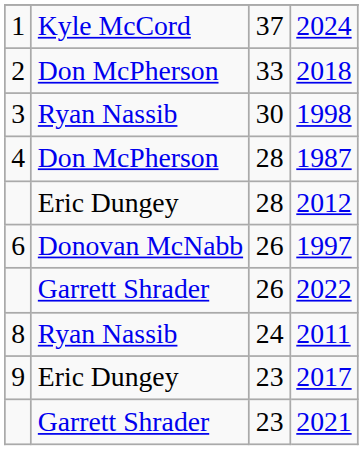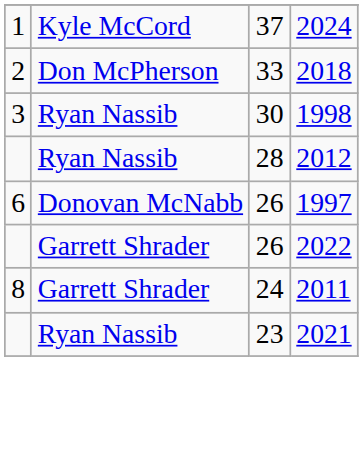 <table class="wikitable">
 <tr>
 </tr>
 <tr>
 <td>1</td>
 <td><a href='#'>Kyle McCord</a></td>
 <td><abbr>37</abbr></td>
 <td><a href='#'>2024</a></td>
 </tr>
 <tr>
 <td>2</td>
 <td><a href='#'>Don McPherson</a></td>
 <td><abbr>33</abbr></td>
 <td><a href='#'>2018</a></td>
 </tr>
 <tr>
 <td>3</td>
 <td><a href='#'>Ryan Nassib</a></td>
 <td><abbr>30</abbr></td>
 <td><a href='#'>1998</a></td>
 </tr>
 <tr>
-<td>4</td>
-<td><a href='#'>Don McPherson</a></td>
-<td><abbr>28</abbr></td>
-<td><a href='#'>1987</a></td>
-</tr>
-<tr>
 <td></td>
-<td>Eric Dungey</td>
+<td><a href='#'>Ryan Nassib</a></td>
 <td><abbr>28</abbr></td>
 <td><a href='#'>2012</a></td>
 </tr>
 <tr>
 <td>6</td>
 <td><a href='#'>Donovan McNabb</a></td>
 <td><abbr>26</abbr></td>
 <td><a href='#'>1997</a></td>
 </tr>
 <tr>
 <td></td>
 <td><a href='#'>Garrett Shrader</a></td>
 <td><abbr>26</abbr></td>
 <td><a href='#'>2022</a></td>
 </tr>
 <tr>
 <td>8</td>
-<td><a href='#'>Ryan Nassib</a></td>
+<td><a href='#'>Garrett Shrader</a></td>
 <td><abbr>24</abbr></td>
 <td><a href='#'>2011</a></td>
 </tr>
 <tr>
-<td>9</td>
-<td>Eric Dungey</td>
-<td><abbr>23</abbr></td>
-<td><a href='#'>2017</a></td>
-</tr>
-<tr>
 <td></td>
-<td><a href='#'>Garrett Shrader</a></td>
+<td><a href='#'>Ryan Nassib</a></td>
 <td><abbr>23</abbr></td>
 <td><a href='#'>2021</a></td>
 </tr>
 </table>
